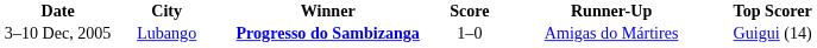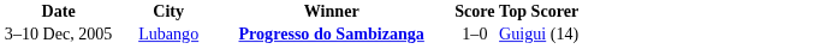 <table border="0" style="text-align:center;">
 <tr>
 <th width=125px>Date</th>
 <th width=75px>City</th>
 <th width=225px>Winner</th>
 <th>Score</th>
-<th width=225px>Runner-Up</th>
 <th>Top Scorer</th>
 </tr>
 <tr>
 <td>3–10 Dec, 2005</td>
 <td><a href='#'>Lubango</a></td>
 <td><strong><a href='#'>Progresso do Sambizanga</a></strong></td>
 <td>1–0</td>
-<td><a href='#'>Amigas do Mártires</a></td>
 <td align=center><a href='#'>Guigui</a> (14)</td>
 </tr>
 </table>
